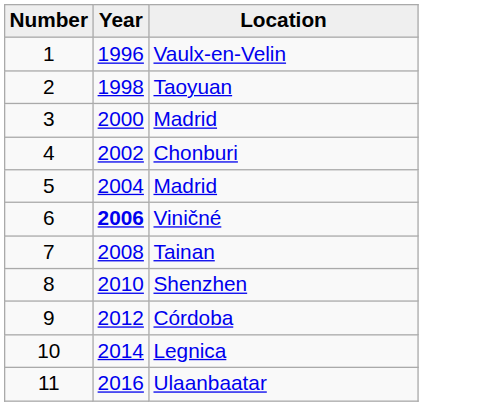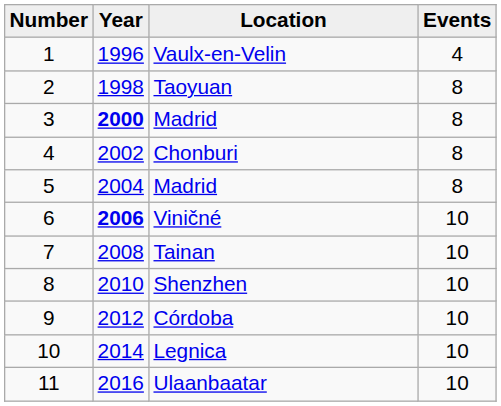 <table class="wikitable">
 <tr>
 <th scope="col" !  style="width:25px; background:#efefef;">Number</th>
 <th scope="col" !  style="width:25px; background:#efefef;">Year</th>
 <th scope="col" ! width="200" style="background: #efefef;">Location</th>
+<th scope="col" !  style="width:25px; background:#efefef;">Events</th>
 </tr>
 <tr>
 <td align=center>1</td>
 <td><a href='#'>1996</a></td>
 <td> <a href='#'>Vaulx-en-Velin</a></td>
+<td align=center>4</td>
 </tr>
 <tr>
 <td align=center>2</td>
 <td><a href='#'>1998</a></td>
 <td> <a href='#'>Taoyuan</a></td>
+<td align=center>8</td>
 </tr>
 <tr>
 <td align=center>3</td>
-<td><a href='#'>2000</a></td>
+<td><strong><a href='#'>2000</a></strong></td>
 <td> <a href='#'>Madrid</a></td>
+<td align=center>8</td>
 </tr>
 <tr>
 <td align=center>4</td>
 <td><a href='#'>2002</a></td>
 <td> <a href='#'>Chonburi</a></td>
+<td align=center>8</td>
 </tr>
 <tr>
 <td align=center>5</td>
 <td><a href='#'>2004</a></td>
 <td> <a href='#'>Madrid</a></td>
+<td align=center>8</td>
 </tr>
 <tr>
 <td align=center>6</td>
 <td><strong><a href='#'>2006</a></strong></td>
 <td> <a href='#'>Viničné</a></td>
+<td align=center>10</td>
 </tr>
 <tr>
 <td align=center>7</td>
 <td><a href='#'>2008</a></td>
 <td> <a href='#'>Tainan</a></td>
+<td align=center>10</td>
 </tr>
 <tr>
 <td align=center>8</td>
 <td><a href='#'>2010</a></td>
 <td> <a href='#'>Shenzhen</a></td>
+<td align=center>10</td>
 </tr>
 <tr>
 <td align=center>9</td>
 <td><a href='#'>2012</a></td>
 <td> <a href='#'>Córdoba</a></td>
+<td align=center>10</td>
 </tr>
 <tr>
 <td align=center>10</td>
 <td><a href='#'>2014</a></td>
 <td> <a href='#'>Legnica</a></td>
+<td align=center>10</td>
 </tr>
 <tr>
 <td align=center>11</td>
 <td><a href='#'>2016</a></td>
 <td> <a href='#'>Ulaanbaatar</a></td>
+<td align=center>10</td>
 </tr>
 </table>
